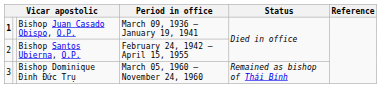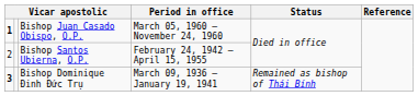 <table class="wikitable">
 <tr>
 <th colspan="3">Vicar apostolic</th>
 <th>Period in office</th>
 <th>Status</th>
 <th>Reference</th>
 </tr>
 <tr>
 <td><strong>1</strong></td>
 <td></td>
 <td>Bishop <a href='#'>Juan Casado Obispo</a>, <a href='#'>O.P.</a></td>
-<td>March 09, 1936 – January 19, 1941</td>
+<td>March 05, 1960 – November 24, 1960</td>
 <td rowspan=2><em>Died in office</em></td>
 <td rowspan=3></td>
 </tr>
 <tr>
 <td>2</td>
 <td></td>
 <td>Bishop <a href='#'>Santos Ubierna</a>, <a href='#'>O.P.</a></td>
 <td>February 24, 1942 – April 15, 1955</td>
 </tr>
 <tr>
-<td>3</td>
+<td><strong>3</strong></td>
 <td></td>
 <td>Bishop Dominique Ðinh Ðức Trụ</td>
-<td>March 05, 1960 – November 24, 1960</td>
+<td>March 09, 1936 – January 19, 1941</td>
 <td><em>Remained as bishop of <a href='#'>Thái Bính</a></em></td>
 </tr>
 </table>
